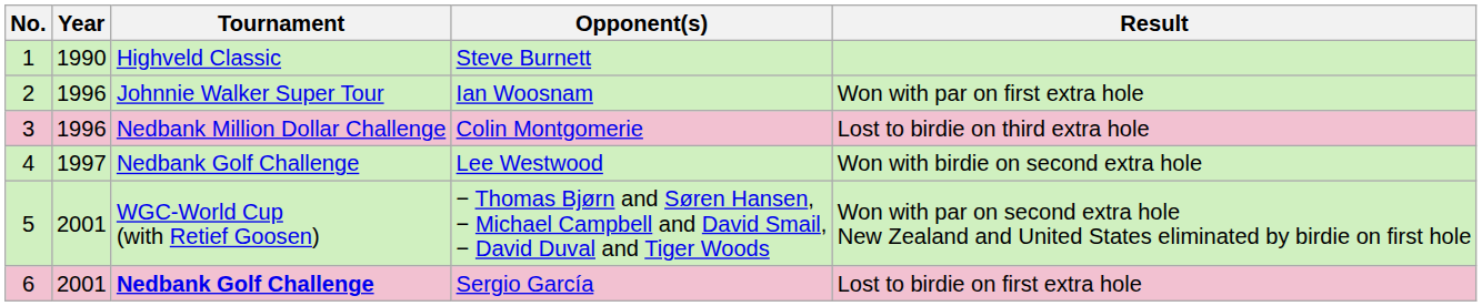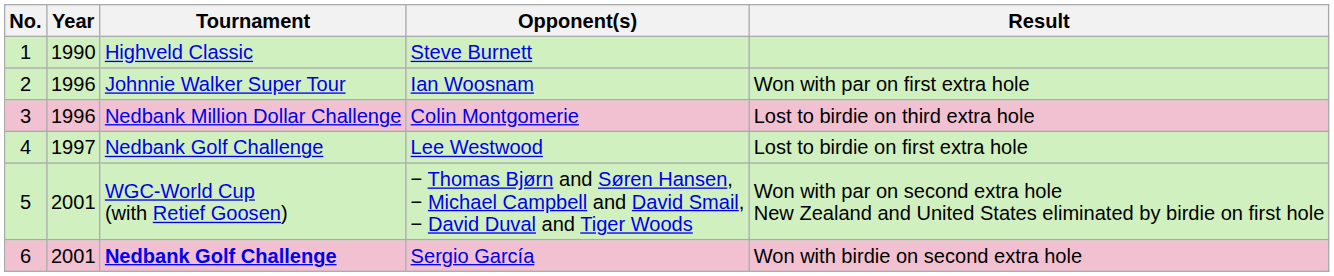 <table class="wikitable" style="font-size:95%;">
 <tr>
 <th>No.</th>
 <th>Year</th>
 <th>Tournament</th>
 <th>Opponent(s)</th>
 <th>Result</th>
 </tr>
 <tr style="background:#D0F0C0;">
 <td align=center>1</td>
 <td>1990</td>
 <td><a href='#'>Highveld Classic</a></td>
 <td> <a href='#'>Steve Burnett</a></td>
 <td></td>
 </tr>
 <tr style="background:#D0F0C0;">
 <td align=center>2</td>
 <td>1996</td>
 <td><a href='#'>Johnnie Walker Super Tour</a></td>
 <td> <a href='#'>Ian Woosnam</a></td>
 <td>Won with par on first extra hole</td>
 </tr>
 <tr style="background:#F2C1D1;">
 <td align=center>3</td>
 <td>1996</td>
 <td><a href='#'>Nedbank Million Dollar Challenge</a></td>
 <td> <a href='#'>Colin Montgomerie</a></td>
 <td>Lost to birdie on third extra hole</td>
 </tr>
 <tr style="background:#D0F0C0;">
 <td align=center>4</td>
 <td>1997</td>
 <td><a href='#'>Nedbank Golf Challenge</a></td>
 <td> <a href='#'>Lee Westwood</a></td>
-<td>Won with birdie on second extra hole</td>
+<td>Lost to birdie on first extra hole</td>
 </tr>
 <tr style="background:#D0F0C0;">
 <td align=center>5</td>
 <td>2001</td>
 <td><a href='#'>WGC-World Cup</a><br>(with  <a href='#'>Retief Goosen</a>)</td>
 <td> − <a href='#'>Thomas Bjørn</a> and <a href='#'>Søren Hansen</a>,<br> − <a href='#'>Michael Campbell</a> and <a href='#'>David Smail</a>,<br> − <a href='#'>David Duval</a> and <a href='#'>Tiger Woods</a></td>
 <td>Won with par on second extra hole<br>New Zealand and United States eliminated by birdie on first hole</td>
 </tr>
 <tr style="background:#F2C1D1;">
 <td align=center>6</td>
 <td>2001</td>
 <td><strong><a href='#'>Nedbank Golf Challenge</a></strong></td>
 <td> <a href='#'>Sergio García</a></td>
-<td>Lost to birdie on first extra hole</td>
+<td>Won with birdie on second extra hole</td>
 </tr>
 </table>
